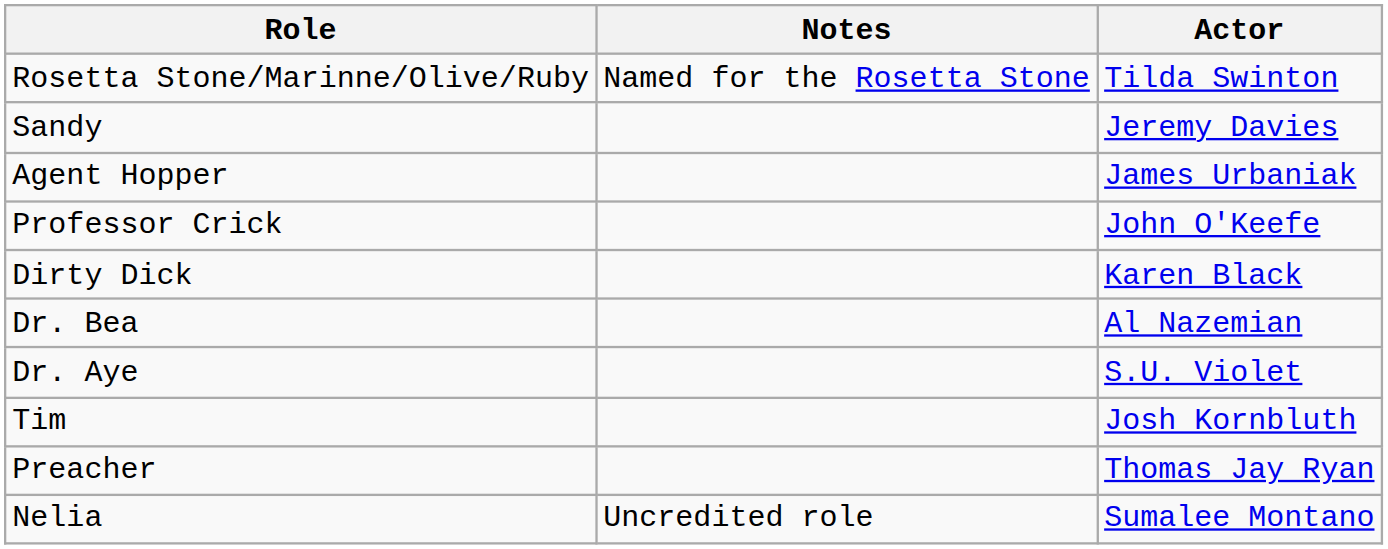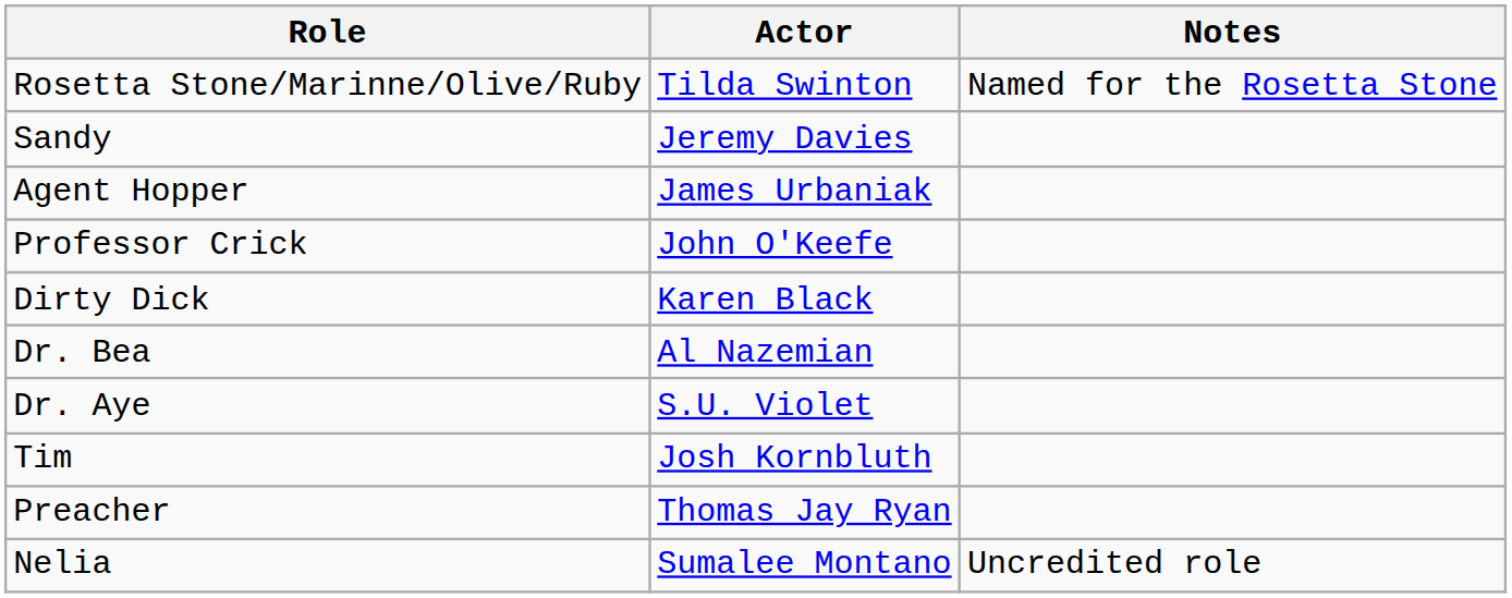 <table class="wikitable">
 <tr>
 <th>Role</th>
+<th>Actor</th>
 <th>Notes</th>
-<th>Actor</th>
 </tr>
 <tr>
 <td>Rosetta Stone/Marinne/Olive/Ruby</td>
+<td><a href='#'>Tilda Swinton</a></td>
 <td>Named for the <a href='#'>Rosetta Stone</a></td>
-<td><a href='#'>Tilda Swinton</a></td>
 </tr>
 <tr>
 <td>Sandy</td>
+<td><a href='#'>Jeremy Davies</a></td>
 <td></td>
-<td><a href='#'>Jeremy Davies</a></td>
 </tr>
 <tr>
 <td>Agent Hopper</td>
+<td><a href='#'>James Urbaniak</a></td>
 <td></td>
-<td><a href='#'>James Urbaniak</a></td>
 </tr>
 <tr>
 <td>Professor Crick</td>
+<td><a href='#'>John O'Keefe</a></td>
 <td></td>
-<td><a href='#'>John O'Keefe</a></td>
 </tr>
 <tr>
 <td>Dirty Dick</td>
+<td><a href='#'>Karen Black</a></td>
 <td></td>
-<td><a href='#'>Karen Black</a></td>
 </tr>
 <tr>
 <td>Dr. Bea</td>
+<td><a href='#'>Al Nazemian</a></td>
 <td></td>
-<td><a href='#'>Al Nazemian</a></td>
 </tr>
 <tr>
 <td>Dr. Aye</td>
+<td><a href='#'>S.U. Violet</a></td>
 <td></td>
-<td><a href='#'>S.U. Violet</a></td>
 </tr>
 <tr>
 <td>Tim</td>
+<td><a href='#'>Josh Kornbluth</a></td>
 <td></td>
-<td><a href='#'>Josh Kornbluth</a></td>
 </tr>
 <tr>
 <td>Preacher</td>
+<td><a href='#'>Thomas Jay Ryan</a></td>
 <td></td>
-<td><a href='#'>Thomas Jay Ryan</a></td>
 </tr>
 <tr>
 <td>Nelia</td>
+<td><a href='#'>Sumalee Montano</a></td>
 <td>Uncredited role</td>
-<td><a href='#'>Sumalee Montano</a></td>
 </tr>
 </table>
